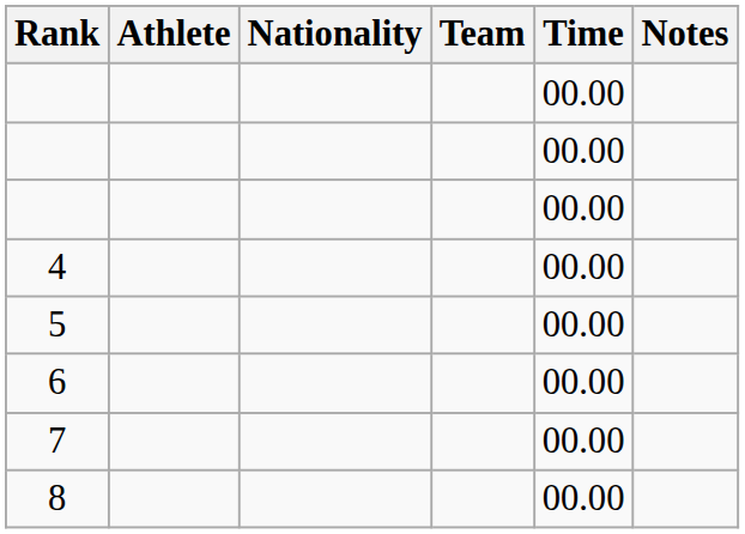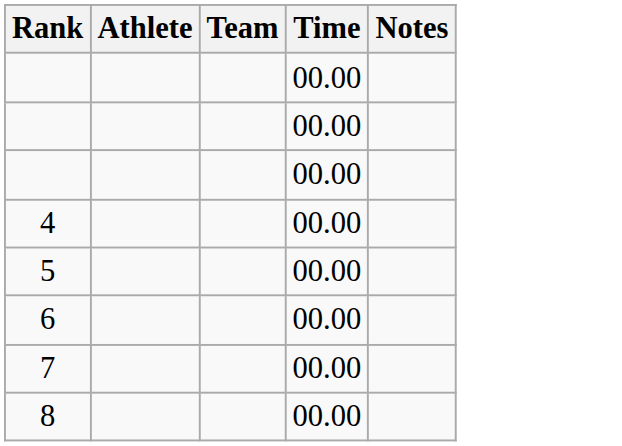 <table class="wikitable sortable plainrowheaders" style="text-align:center">
 <tr>
 <th scope="col">Rank</th>
 <th scope="col">Athlete</th>
-<th scope="col">Nationality</th>
 <th scope="col">Team</th>
 <th scope="col">Time</th>
 <th scope="col">Notes</th>
 </tr>
 <tr>
 <td></td>
-<td align=left></td>
 <td align=left></td>
 <td></td>
 <td>00.00</td>
 <td></td>
 </tr>
 <tr>
 <td></td>
 <td align=left></td>
-<td align=left></td>
 <td></td>
 <td>00.00</td>
 <td></td>
 </tr>
 <tr>
 <td></td>
-<td align=left></td>
 <td align=left></td>
 <td></td>
 <td>00.00</td>
 <td></td>
 </tr>
 <tr>
 <td>4</td>
 <td align=left></td>
-<td align=left></td>
 <td></td>
 <td>00.00</td>
 <td></td>
 </tr>
 <tr>
 <td>5</td>
-<td align=left></td>
 <td align=left></td>
 <td></td>
 <td>00.00</td>
 <td></td>
 </tr>
 <tr>
 <td>6</td>
 <td align=left></td>
-<td align=left></td>
 <td></td>
 <td>00.00</td>
 <td></td>
 </tr>
 <tr>
 <td>7</td>
-<td align=left></td>
 <td align=left></td>
 <td></td>
 <td>00.00</td>
 <td></td>
 </tr>
 <tr>
 <td>8</td>
 <td align=left></td>
-<td align=left></td>
 <td></td>
 <td>00.00</td>
 <td></td>
 </tr>
 </table>
